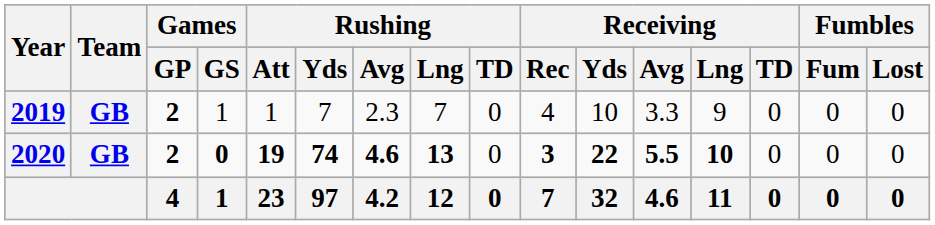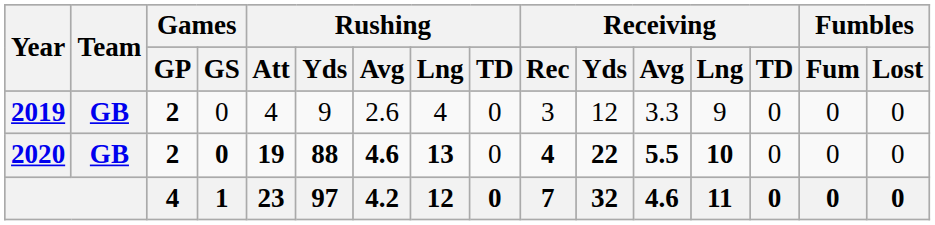 <table class="wikitable" style="text-align: center;">
 <tr>
 <th rowspan="2">Year</th>
 <th rowspan="2">Team</th>
 <th colspan="2">Games</th>
 <th colspan="5">Rushing</th>
 <th colspan="5">Receiving</th>
 <th colspan="2">Fumbles</th>
 </tr>
 <tr>
 <th>GP</th>
 <th>GS</th>
 <th>Att</th>
 <th>Yds</th>
 <th>Avg</th>
 <th>Lng</th>
 <th>TD</th>
 <th>Rec</th>
 <th>Yds</th>
 <th>Avg</th>
 <th>Lng</th>
 <th>TD</th>
 <th>Fum</th>
 <th>Lost</th>
 </tr>
 <tr>
 <th><a href='#'>2019</a></th>
 <th><a href='#'>GB</a></th>
 <td><strong>2</strong></td>
-<td>1</td>
-<td>1</td>
-<td>7</td>
-<td>2.3</td>
-<td>7</td>
 <td>0</td>
 <td>4</td>
-<td>10</td>
+<td>9</td>
+<td>2.6</td>
+<td>4</td>
+<td>0</td>
+<td>3</td>
+<td>12</td>
 <td>3.3</td>
 <td>9</td>
 <td>0</td>
 <td>0</td>
 <td>0</td>
 </tr>
 <tr>
 <th><a href='#'>2020</a></th>
 <th><a href='#'>GB</a></th>
 <td><strong>2</strong></td>
 <td><strong>0</strong></td>
 <td><strong>19</strong></td>
-<td><strong>74</strong></td>
+<td><strong>88</strong></td>
 <td><strong>4.6</strong></td>
 <td><strong>13</strong></td>
 <td>0</td>
-<td><strong>3</strong></td>
+<td><strong>4</strong></td>
 <td><strong>22</strong></td>
 <td><strong>5.5</strong></td>
 <td><strong>10</strong></td>
 <td>0</td>
 <td>0</td>
 <td>0</td>
 </tr>
 <tr>
 <th colspan="2"></th>
 <th>4</th>
 <th>1</th>
 <th>23</th>
 <th>97</th>
 <th>4.2</th>
 <th>12</th>
 <th>0</th>
 <th>7</th>
 <th>32</th>
 <th>4.6</th>
 <th>11</th>
 <th>0</th>
 <th>0</th>
 <th>0</th>
 </tr>
 </table>
